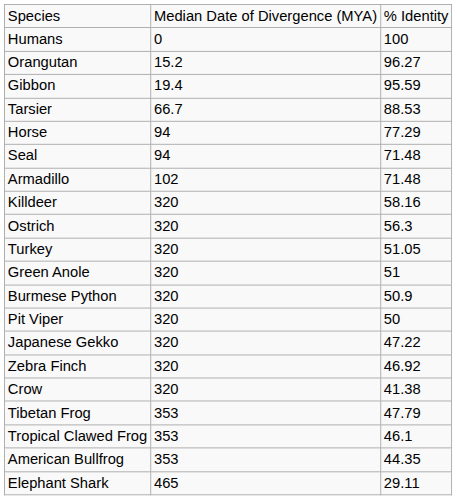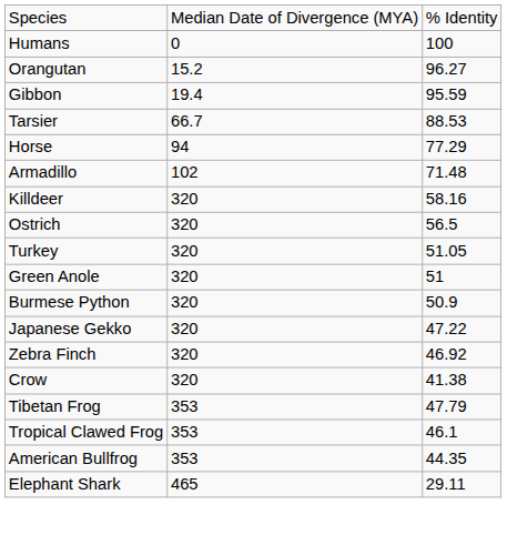 <table class="wikitable">
 <tr>
 <td>Species</td>
 <td>Median  Date of Divergence (MYA)</td>
 <td>% Identity</td>
 </tr>
 <tr>
 <td>Humans</td>
 <td>0</td>
 <td>100</td>
 </tr>
 <tr>
 <td>Orangutan</td>
 <td>15.2</td>
 <td>96.27</td>
 </tr>
 <tr>
 <td>Gibbon</td>
 <td>19.4</td>
 <td>95.59</td>
 </tr>
 <tr>
 <td>Tarsier</td>
 <td>66.7</td>
 <td>88.53</td>
 </tr>
 <tr>
 <td>Horse</td>
 <td>94</td>
 <td>77.29</td>
 </tr>
 <tr>
-<td>Seal</td>
-<td>94</td>
-<td>71.48</td>
-</tr>
-<tr>
 <td>Armadillo</td>
 <td>102</td>
 <td>71.48</td>
 </tr>
 <tr>
 <td>Killdeer</td>
 <td>320</td>
 <td>58.16</td>
 </tr>
 <tr>
 <td>Ostrich</td>
 <td>320</td>
-<td>56.3</td>
+<td>56.5</td>
 </tr>
 <tr>
 <td>Turkey</td>
 <td>320</td>
 <td>51.05</td>
 </tr>
 <tr>
 <td>Green Anole</td>
 <td>320</td>
 <td>51</td>
 </tr>
 <tr>
 <td>Burmese Python</td>
 <td>320</td>
 <td>50.9</td>
-</tr>
-<tr>
-<td>Pit Viper</td>
-<td>320</td>
-<td>50</td>
 </tr>
 <tr>
 <td>Japanese Gekko</td>
 <td>320</td>
 <td>47.22</td>
 </tr>
 <tr>
 <td>Zebra Finch</td>
 <td>320</td>
 <td>46.92</td>
 </tr>
 <tr>
 <td>Crow</td>
 <td>320</td>
 <td>41.38</td>
 </tr>
 <tr>
 <td>Tibetan Frog</td>
 <td>353</td>
 <td>47.79</td>
 </tr>
 <tr>
 <td>Tropical Clawed Frog</td>
 <td>353</td>
 <td>46.1</td>
 </tr>
 <tr>
 <td>American Bullfrog</td>
 <td>353</td>
 <td>44.35</td>
 </tr>
 <tr>
 <td>Elephant Shark</td>
 <td>465</td>
 <td>29.11</td>
 </tr>
 </table>
